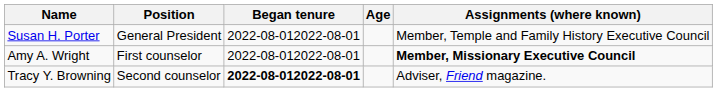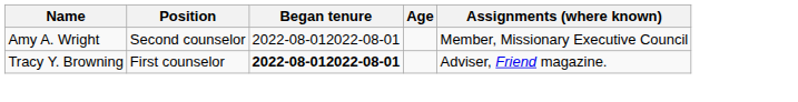 <table class="wikitable sortable">
 <tr>
 <th>Name</th>
 <th>Position</th>
 <th>Began tenure</th>
 <th>Age</th>
 <th>Assignments (where known)</th>
 </tr>
 <tr>
-<td><a href='#'>Susan H. Porter</a></td>
-<td>General President</td>
+<td>Amy A. Wright</td>
+<td>Second counselor</td>
 <td><span>2022-08-01</span>2022-08-01</td>
 <td></td>
-<td>Member, Temple and Family History Executive Council</td>
-</tr>
-<tr>
-<td>Amy A. Wright</td>
-<td>First counselor</td>
-<td><span>2022-08-01</span>2022-08-01</td>
-<td></td>
-<td><strong>Member, Missionary Executive Council</strong></td>
+<td>Member, Missionary Executive Council</td>
 </tr>
 <tr>
 <td>Tracy Y. Browning</td>
-<td>Second counselor</td>
+<td>First counselor</td>
 <td><strong><span>2022-08-01</span>2022-08-01</strong></td>
 <td></td>
 <td>Adviser, <em><a href='#'>Friend</a></em> magazine.</td>
 </tr>
 </table>
